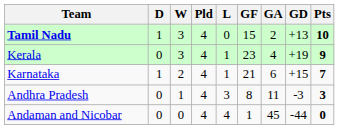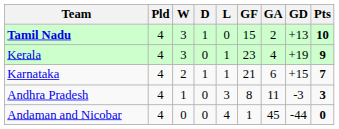 <table class="wikitable" style="text-align: center;">
 <tr>
 <th width="175">Team</th>
+<th width="20">Pld</th>
+<th width="20">W</th>
 <th width="20">D</th>
-<th width="20">W</th>
-<th width="20">Pld</th>
 <th width="20">L</th>
 <th width="20">GF</th>
 <th width="20">GA</th>
 <th width="20">GD</th>
 <th width="20">Pts</th>
 </tr>
 <tr bgcolor=#ccffcc>
 <td align=left><strong><a href='#'>Tamil Nadu</a></strong></td>
+<td>4</td>
+<td>3</td>
 <td>1</td>
-<td>3</td>
-<td>4</td>
 <td>0</td>
 <td>15</td>
 <td>2</td>
 <td>+13</td>
 <td><strong>10</strong></td>
 </tr>
 <tr bgcolor=#ccffcc>
 <td align=left><a href='#'>Kerala</a></td>
+<td>4</td>
+<td>3</td>
 <td>0</td>
-<td>3</td>
-<td>4</td>
 <td>1</td>
 <td>23</td>
 <td>4</td>
 <td>+19</td>
 <td><strong>9</strong></td>
 </tr>
 <tr>
 <td align=left><a href='#'>Karnataka</a></td>
+<td>4</td>
+<td>2</td>
 <td>1</td>
-<td>2</td>
-<td>4</td>
 <td>1</td>
 <td>21</td>
 <td>6</td>
 <td>+15</td>
 <td><strong>7</strong></td>
 </tr>
 <tr>
 <td align=left><a href='#'>Andhra Pradesh</a></td>
+<td>4</td>
+<td>1</td>
 <td>0</td>
-<td>1</td>
-<td>4</td>
 <td>3</td>
 <td>8</td>
 <td>11</td>
 <td>-3</td>
 <td><strong>3</strong></td>
 </tr>
 <tr>
 <td align=left><a href='#'>Andaman and Nicobar</a></td>
+<td>4</td>
 <td>0</td>
 <td>0</td>
-<td>4</td>
 <td>4</td>
 <td>1</td>
 <td>45</td>
 <td>-44</td>
 <td><strong>0</strong></td>
 </tr>
 </table>
